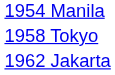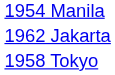 <table>
 <tr>
 <td><a href='#'>1954 Manila</a></td>
+<td></td>
+<td></td>
+<td></td>
+</tr>
+<tr>
+<td><a href='#'>1962 Jakarta</a></td>
 <td></td>
 <td></td>
 <td></td>
 </tr>
 <tr>
 <td><a href='#'>1958 Tokyo</a></td>
 <td></td>
 <td></td>
 <td></td>
 </tr>
-<tr>
-<td><a href='#'>1962 Jakarta</a></td>
-<td></td>
-<td></td>
-<td></td>
-</tr>
 </table>
